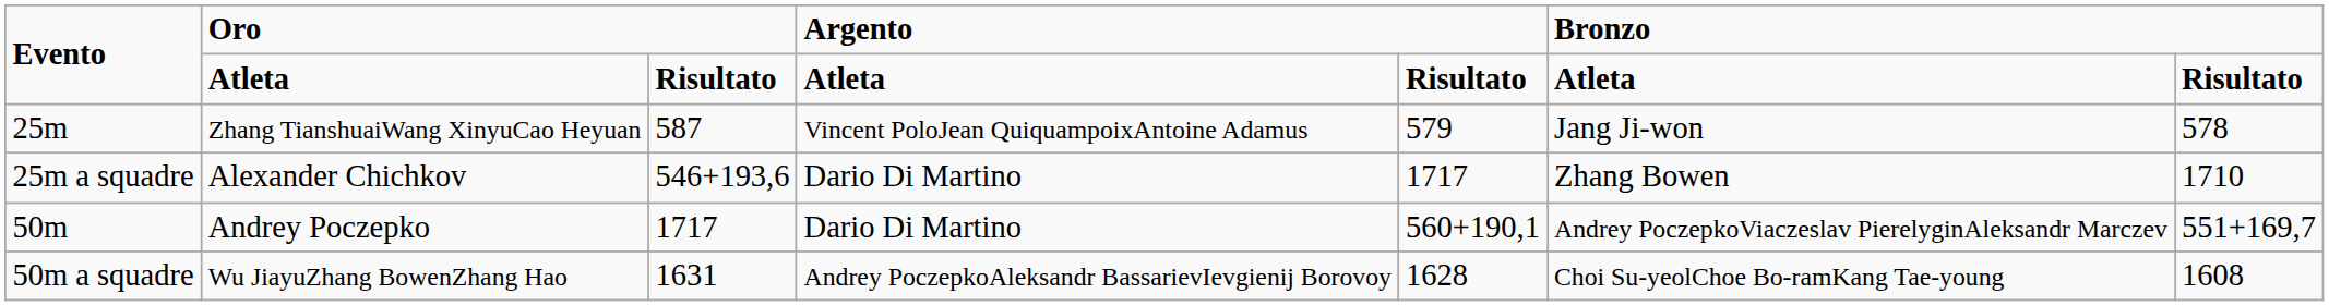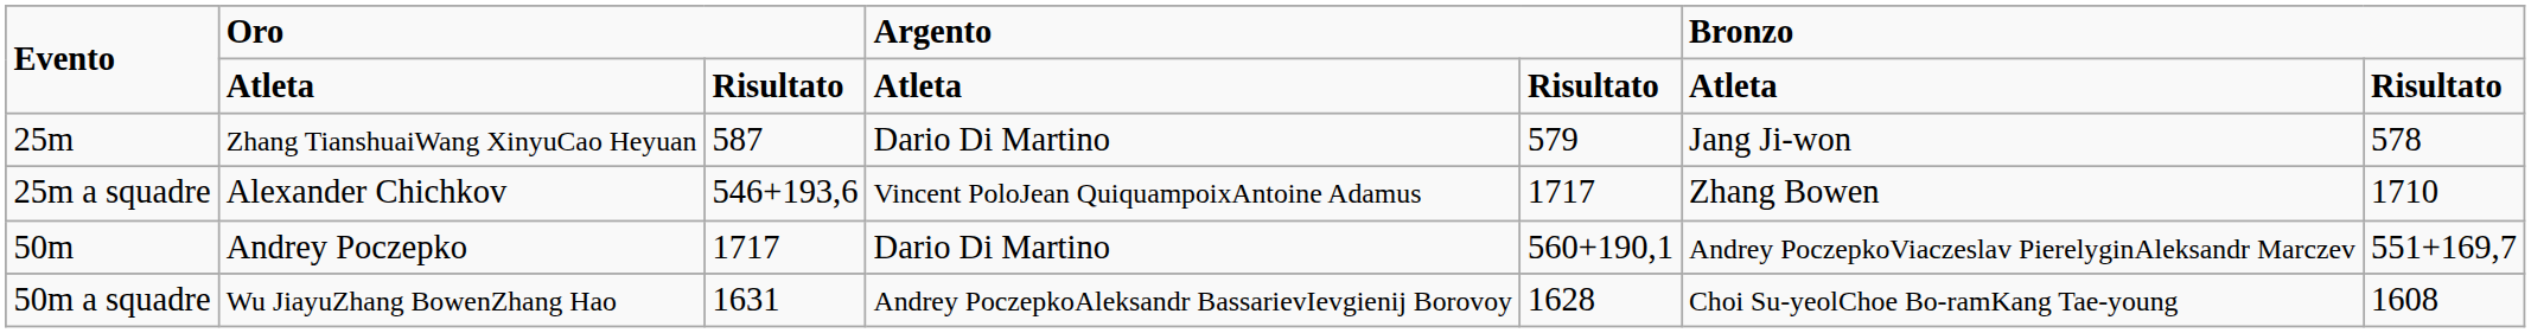 <table class="wikitable">
 <tr>
 <td rowspan="2"><strong>Evento</strong></td>
 <td colspan="2"><strong>Oro</strong></td>
 <td colspan="2"><strong>Argento</strong></td>
 <td colspan="2"><strong>Bronzo</strong></td>
 </tr>
 <tr>
 <td><strong>Atleta</strong></td>
 <td><strong>Risultato</strong></td>
 <td><strong>Atleta</strong></td>
 <td><strong>Risultato</strong></td>
 <td><strong>Atleta</strong></td>
 <td><strong>Risultato</strong></td>
 </tr>
 <tr>
 <td>25m</td>
 <td><small>Zhang Tianshuai</small><small>Wang Xinyu</small><small>Cao Heyuan</small></td>
 <td>587</td>
-<td><small>Vincent Polo</small><small>Jean Quiquampoix</small><small>Antoine Adamus</small></td>
+<td> Dario Di Martino</td>
 <td>579</td>
 <td> Jang Ji-won</td>
 <td>578</td>
 </tr>
 <tr>
 <td>25m a squadre</td>
 <td> Alexander Chichkov</td>
 <td>546+193,6</td>
-<td> Dario Di Martino</td>
+<td><small>Vincent Polo</small><small>Jean Quiquampoix</small><small>Antoine Adamus</small></td>
 <td>1717</td>
 <td> Zhang Bowen</td>
 <td>1710</td>
 </tr>
 <tr>
 <td>50m</td>
 <td> Andrey Poczepko</td>
 <td>1717</td>
 <td> Dario Di Martino</td>
 <td>560+190,1</td>
 <td><small>Andrey Poczepko</small><small>Viaczeslav Pierelygin</small><small>Aleksandr Marczev</small></td>
 <td>551+169,7</td>
 </tr>
 <tr>
 <td>50m a squadre</td>
 <td><small>Wu Jiayu</small><small>Zhang Bowen</small><small>Zhang Hao</small></td>
 <td>1631</td>
 <td><small>Andrey Poczepko</small><small>Aleksandr Bassariev</small><small>Ievgienij Borovoy</small></td>
 <td>1628</td>
 <td><small>Choi Su-yeol</small><small>Choe Bo-ram</small><small>Kang Tae-young</small></td>
 <td>1608</td>
 </tr>
 </table>
